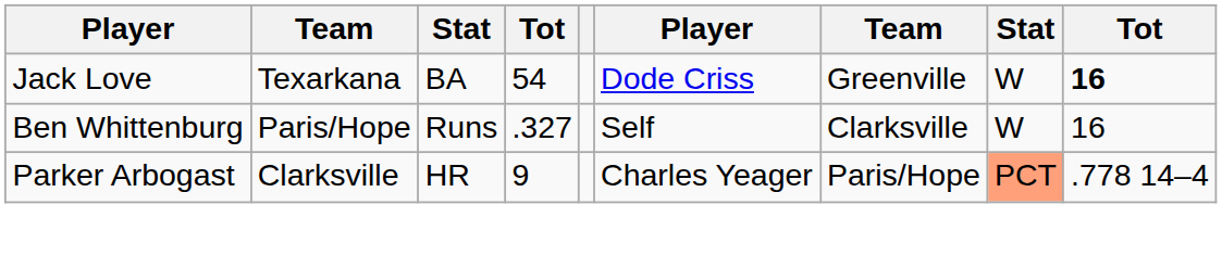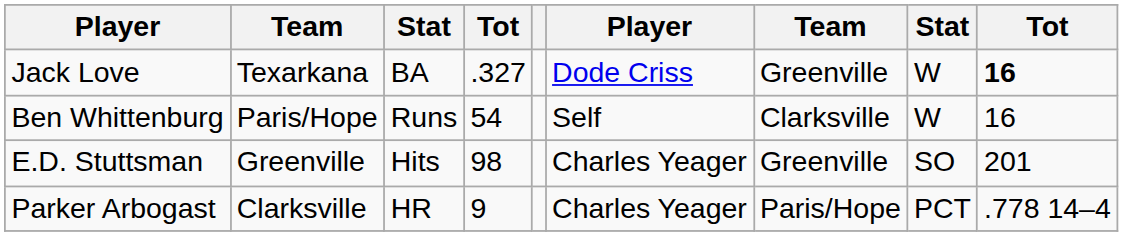 <table class="wikitable">
 <tr>
 <th>Player</th>
 <th>Team</th>
 <th>Stat</th>
 <th>Tot</th>
 <th></th>
 <th>Player</th>
 <th>Team</th>
 <th>Stat</th>
 <th>Tot</th>
 </tr>
 <tr>
 <td>Jack Love</td>
 <td>Texarkana</td>
 <td>BA</td>
-<td>54</td>
+<td>.327</td>
 <td></td>
 <td><a href='#'>Dode Criss</a></td>
 <td>Greenville</td>
 <td>W</td>
 <td><strong>16</strong></td>
 </tr>
 <tr>
 <td>Ben Whittenburg</td>
 <td>Paris/Hope</td>
 <td>Runs</td>
-<td>.327</td>
+<td>54</td>
 <td></td>
 <td>Self</td>
 <td>Clarksville</td>
 <td>W</td>
 <td>16</td>
+</tr>
+<tr>
+<td>E.D. Stuttsman</td>
+<td>Greenville</td>
+<td>Hits</td>
+<td>98</td>
+<td></td>
+<td>Charles Yeager</td>
+<td>Greenville</td>
+<td>SO</td>
+<td>201</td>
 </tr>
 <tr>
 <td>Parker Arbogast</td>
 <td>Clarksville</td>
 <td>HR</td>
 <td>9</td>
 <td></td>
 <td>Charles Yeager</td>
 <td>Paris/Hope</td>
-<td style="background: lightsalmon;">PCT</td>
+<td>PCT</td>
 <td>.778 14–4</td>
 </tr>
 </table>
